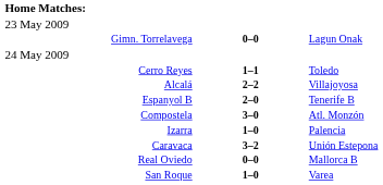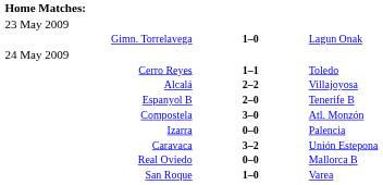 <table width=100% cellspacing=1>
 <tr>
 <th width=20%></th>
 <th width=12%></th>
 <th width=20%></th>
 <th></th>
 </tr>
 <tr>
 <td><strong>Home Matches:</strong></td>
 </tr>
 <tr>
 <td>23 May 2009</td>
 </tr>
 <tr style=font-size:90%>
 <td align=right><a href='#'>Gimn. Torrelavega</a></td>
-<td align=center><strong>0–0</strong></td>
+<td align=center><strong>1–0</strong></td>
 <td><a href='#'>Lagun Onak</a></td>
 </tr>
 <tr>
 <td>24 May 2009</td>
 </tr>
 <tr style=font-size:90%>
 <td align=right><a href='#'>Cerro Reyes</a></td>
 <td align=center><strong>1–1</strong></td>
 <td><a href='#'>Toledo</a></td>
 </tr>
 <tr style=font-size:90%>
 <td align=right><a href='#'>Alcalá</a></td>
 <td align=center><strong>2–2</strong></td>
 <td><a href='#'>Villajoyosa</a></td>
 </tr>
 <tr style=font-size:90%>
 <td align=right><a href='#'>Espanyol B</a></td>
 <td align=center><strong>2–0</strong></td>
 <td><a href='#'>Tenerife B</a></td>
 </tr>
 <tr style=font-size:90%>
 <td align=right><a href='#'>Compostela</a></td>
 <td align=center><strong>3–0</strong></td>
 <td><a href='#'>Atl. Monzón</a></td>
 </tr>
 <tr style=font-size:90%>
 <td align=right><a href='#'>Izarra</a></td>
-<td align=center><strong>1–0</strong></td>
+<td align=center><strong>0–0</strong></td>
 <td><a href='#'>Palencia</a></td>
 </tr>
 <tr style=font-size:90%>
 <td align=right><a href='#'>Caravaca</a></td>
 <td align=center><strong>3–2</strong></td>
 <td><a href='#'>Unión Estepona</a></td>
 </tr>
 <tr style=font-size:90%>
 <td align=right><a href='#'>Real Oviedo</a></td>
 <td align=center><strong>0–0</strong></td>
 <td><a href='#'>Mallorca B</a></td>
 </tr>
 <tr style=font-size:90%>
 <td align=right><a href='#'>San Roque</a></td>
 <td align=center><strong>1–0</strong></td>
 <td><a href='#'>Varea</a></td>
 </tr>
 </table>
